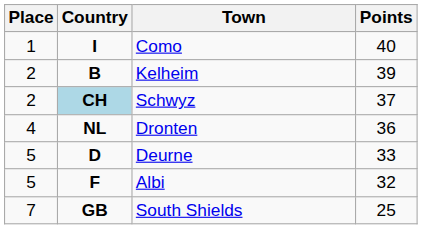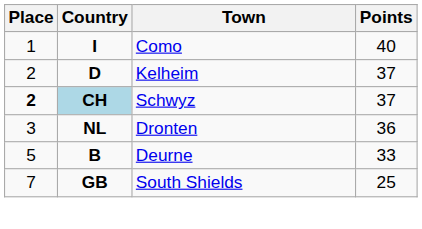 <table class="wikitable">
 <tr>
 <th width="25">Place</th>
 <th width="25">Country</th>
 <th width="200">Town</th>
 <th width="25">Points</th>
 </tr>
 <tr>
 <td align="center">1</td>
 <td align="center"><strong>I</strong></td>
 <td align="left"><a href='#'>Como</a></td>
 <td align="center">40</td>
 </tr>
 <tr>
 <td align="center">2</td>
-<td align="center"><strong>B</strong></td>
+<td align="center"><strong>D</strong></td>
 <td align="left"><a href='#'>Kelheim</a></td>
-<td align="center">39</td>
+<td align="center">37</td>
 </tr>
 <tr>
-<td align="center">2</td>
+<td align="center"><strong>2</strong></td>
 <td align="center" style="background: lightblue;"><strong>CH</strong></td>
 <td align="left"><a href='#'>Schwyz</a></td>
 <td align="center">37</td>
 </tr>
 <tr>
-<td align="center">4</td>
+<td align="center">3</td>
 <td align="center"><strong>NL</strong></td>
 <td align="left"><a href='#'>Dronten</a></td>
 <td align="center">36</td>
 </tr>
 <tr>
 <td align="center">5</td>
-<td align="center"><strong>D</strong></td>
+<td align="center"><strong>B</strong></td>
 <td align="left"><a href='#'>Deurne</a></td>
 <td align="center">33</td>
-</tr>
-<tr>
-<td align="center">5</td>
-<td align="center"><strong>F</strong></td>
-<td align="left"><a href='#'>Albi</a></td>
-<td align="center">32</td>
 </tr>
 <tr>
 <td align="center">7</td>
 <td align="center"><strong>GB</strong></td>
 <td align="left"><a href='#'>South Shields</a></td>
 <td align="center">25</td>
 </tr>
 </table>
